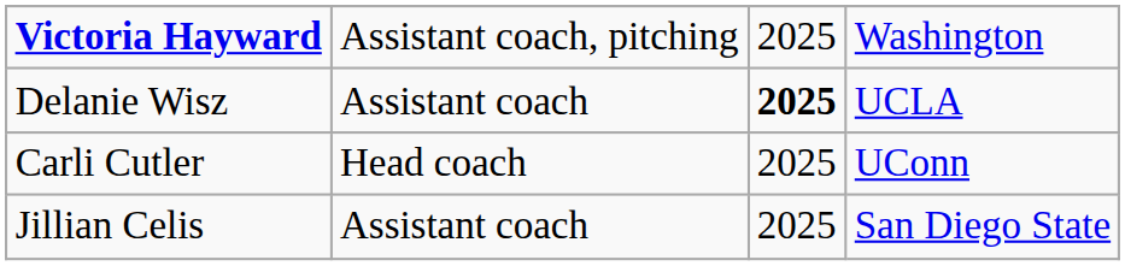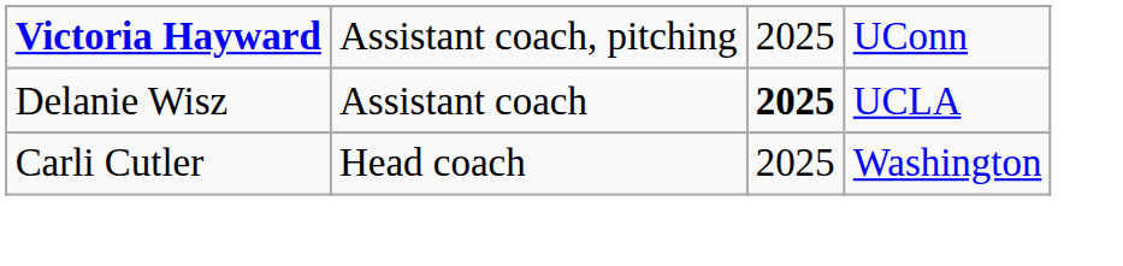 <table class="wikitable">
 <tr>
 </tr>
 <tr>
 <td><strong><a href='#'>Victoria Hayward</a></strong></td>
 <td>Assistant coach, pitching</td>
 <td>2025</td>
-<td><a href='#'>Washington</a></td>
+<td><a href='#'>UConn</a></td>
 </tr>
 <tr>
 <td>Delanie Wisz</td>
 <td>Assistant coach</td>
 <td><strong>2025</strong></td>
 <td><a href='#'>UCLA</a></td>
 </tr>
 <tr>
 <td>Carli Cutler</td>
 <td>Head coach</td>
 <td>2025</td>
-<td><a href='#'>UConn</a></td>
-</tr>
-<tr>
-<td>Jillian Celis</td>
-<td>Assistant coach</td>
-<td>2025</td>
-<td><a href='#'>San Diego State</a></td>
+<td><a href='#'>Washington</a></td>
 </tr>
 </table>
